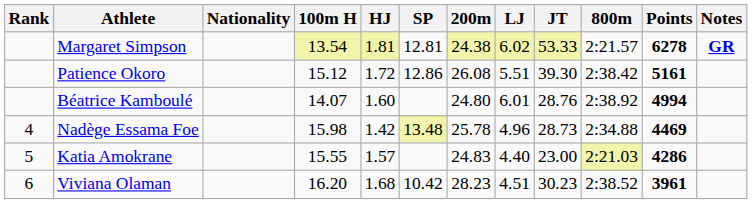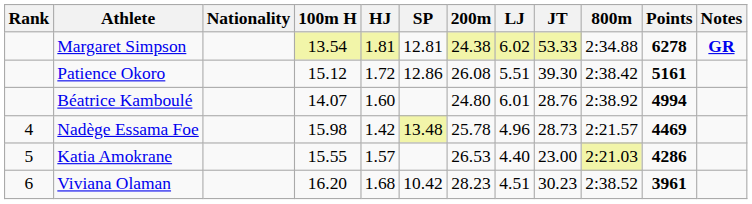 <table class="wikitable sortable" style=" text-align:center;">
 <tr>
 <th>Rank</th>
 <th>Athlete</th>
 <th>Nationality</th>
 <th>100m H</th>
 <th>HJ</th>
 <th>SP</th>
 <th>200m</th>
 <th>LJ</th>
 <th>JT</th>
 <th>800m</th>
 <th>Points</th>
 <th>Notes</th>
 </tr>
 <tr>
 <td></td>
 <td align=left><a href='#'>Margaret Simpson</a></td>
 <td align=left></td>
 <td bgcolor=#F2F5A9>13.54</td>
 <td bgcolor=#F2F5A9>1.81</td>
 <td>12.81</td>
 <td bgcolor=#F2F5A9>24.38</td>
 <td bgcolor=#F2F5A9>6.02</td>
 <td bgcolor=#F2F5A9>53.33</td>
-<td>2:21.57</td>
+<td>2:34.88</td>
 <td><strong>6278</strong></td>
 <td><strong><a href='#'>GR</a></strong></td>
 </tr>
 <tr>
 <td></td>
 <td align=left><a href='#'>Patience Okoro</a></td>
 <td align=left></td>
 <td>15.12</td>
 <td>1.72</td>
 <td>12.86</td>
 <td>26.08</td>
 <td>5.51</td>
 <td>39.30</td>
 <td>2:38.42</td>
 <td><strong>5161</strong></td>
 <td></td>
 </tr>
 <tr>
 <td></td>
 <td align=left><a href='#'>Béatrice Kamboulé</a></td>
 <td align=left></td>
 <td>14.07</td>
 <td>1.60</td>
 <td></td>
 <td>24.80</td>
 <td>6.01</td>
 <td>28.76</td>
 <td>2:38.92</td>
 <td><strong>4994</strong></td>
 <td></td>
 </tr>
 <tr>
 <td>4</td>
 <td align=left><a href='#'>Nadège Essama Foe</a></td>
 <td align=left></td>
 <td>15.98</td>
 <td>1.42</td>
 <td bgcolor=#F2F5A9>13.48</td>
 <td>25.78</td>
 <td>4.96</td>
 <td>28.73</td>
-<td>2:34.88</td>
+<td>2:21.57</td>
 <td><strong>4469</strong></td>
 <td></td>
 </tr>
 <tr>
 <td>5</td>
 <td align=left><a href='#'>Katia Amokrane</a></td>
 <td align=left></td>
 <td>15.55</td>
 <td>1.57</td>
 <td></td>
-<td>24.83</td>
+<td>26.53</td>
 <td>4.40</td>
 <td>23.00</td>
 <td bgcolor=#F2F5A9>2:21.03</td>
 <td><strong>4286</strong></td>
 <td></td>
 </tr>
 <tr>
 <td>6</td>
 <td align=left><a href='#'>Viviana Olaman</a></td>
 <td align=left></td>
 <td>16.20</td>
 <td>1.68</td>
 <td>10.42</td>
 <td>28.23</td>
 <td>4.51</td>
 <td>30.23</td>
 <td>2:38.52</td>
 <td><strong>3961</strong></td>
 <td></td>
 </tr>
 </table>
